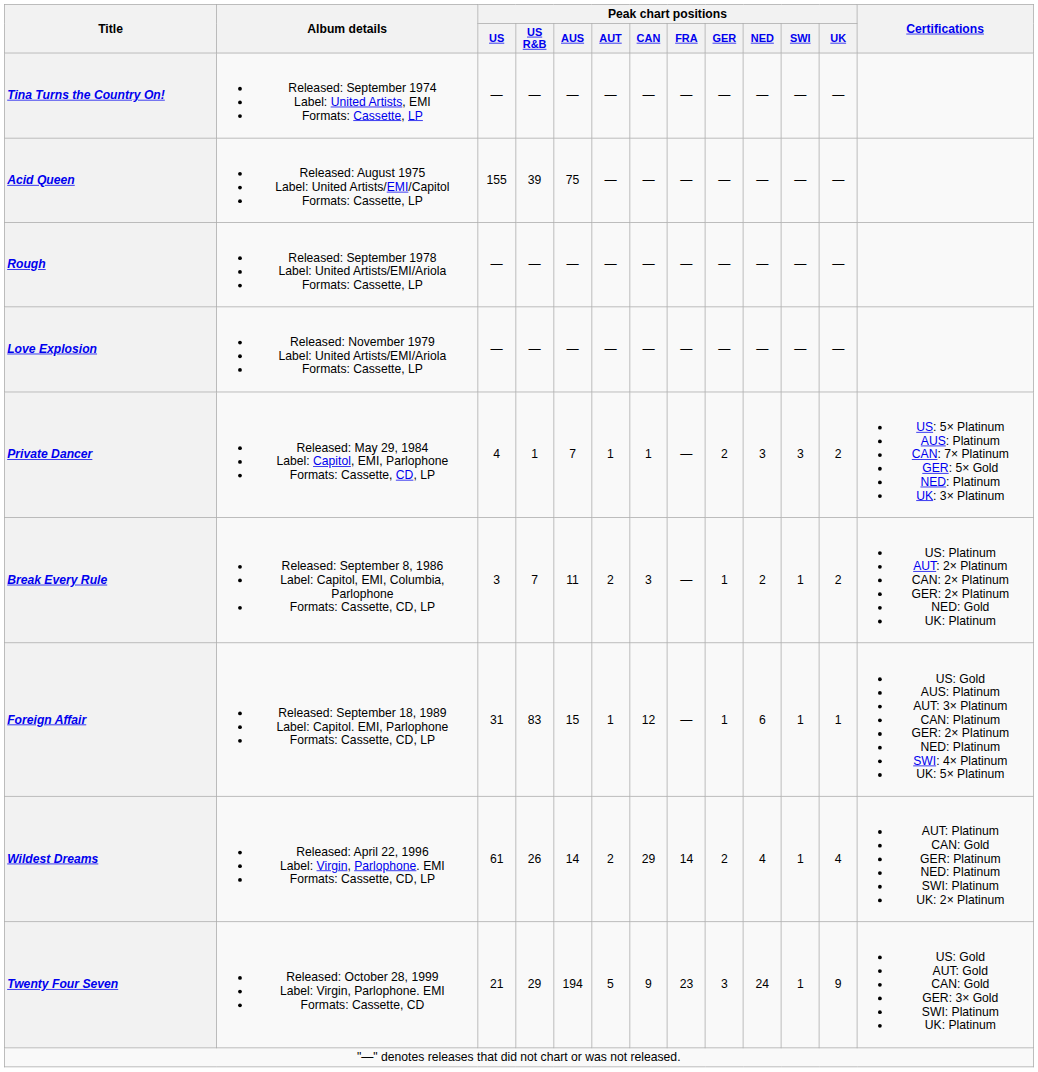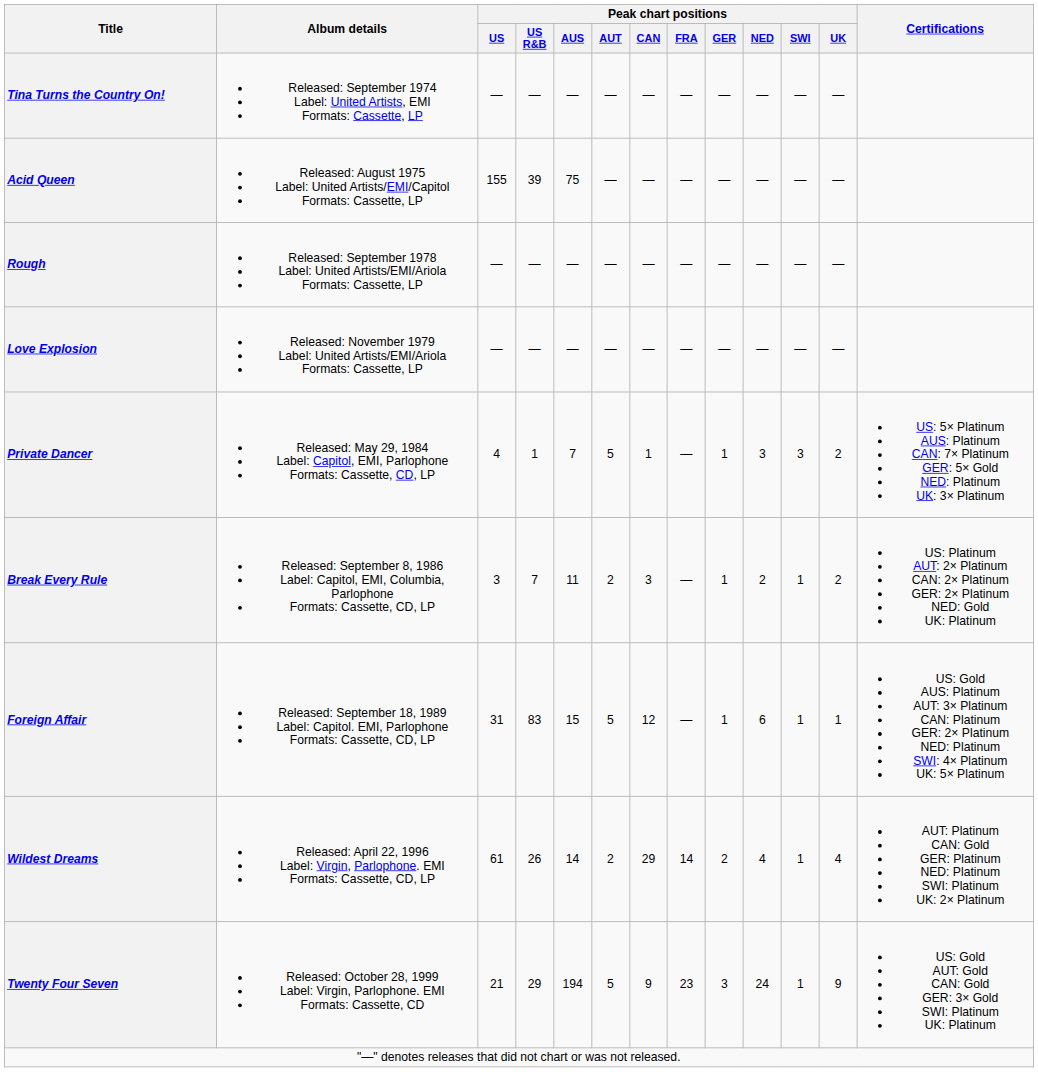 <table class="wikitable plainrowheaders" style="text-align:center;">
 <tr>
 <th scope="col" rowspan="2" style="width:17em;">Title</th>
 <th scope="col" rowspan="2" style="width:21em;">Album details</th>
 <th scope="col" colspan="10">Peak chart positions</th>
 <th scope="col" rowspan="2" style="width:14em;"><a href='#'>Certifications</a></th>
 </tr>
 <tr>
 <th scope="col" style="width:3em;font-size:90%;"><a href='#'>US</a><br></th>
 <th scope="col" style="width:3em;font-size:90%;"><a href='#'>US R&B</a><br></th>
 <th scope="col" style="width:3em;font-size:90%;"><a href='#'>AUS</a><br></th>
 <th scope="col" style="width:3em;font-size:90%;"><a href='#'>AUT</a><br></th>
 <th scope="col" style="width:3em;font-size:90%;"><a href='#'>CAN</a><br></th>
 <th scope="col" style="width:3em;font-size:90%;"><a href='#'>FRA</a><br></th>
 <th scope="col" style="width:3em;font-size:90%;"><a href='#'>GER</a><br></th>
 <th scope="col" style="width:3em;font-size:90%;"><a href='#'>NED</a><br></th>
 <th scope="col" style="width:3em;font-size:90%;"><a href='#'>SWI</a><br></th>
 <th scope="col" style="width:3em;font-size:90%;"><a href='#'>UK</a><br></th>
 </tr>
 <tr>
 <th scope="row" style="text-align:left;"><em><a href='#'>Tina Turns the Country On!</a></em></th>
 <td><br><ul><li>Released: September 1974</li><li>Label: <a href='#'>United Artists</a>, EMI</li><li>Formats: <a href='#'>Cassette</a>, <a href='#'>LP</a></li></ul></td>
 <td>—</td>
 <td>—</td>
 <td>—</td>
 <td>—</td>
 <td>—</td>
 <td>—</td>
 <td>—</td>
 <td>—</td>
 <td>—</td>
 <td>—</td>
 <td></td>
 </tr>
 <tr>
 <th scope="row" style="text-align:left;"><em><a href='#'>Acid Queen</a></em></th>
 <td><br><ul><li>Released: August 1975</li><li>Label: United Artists/<a href='#'>EMI</a>/Capitol</li><li>Formats: Cassette, LP</li></ul></td>
 <td>155</td>
 <td>39</td>
 <td>75</td>
 <td>—</td>
 <td>—</td>
 <td>—</td>
 <td>—</td>
 <td>—</td>
 <td>—</td>
 <td>—</td>
 <td></td>
 </tr>
 <tr>
 <th scope="row" style="text-align:left;"><em><a href='#'>Rough</a></em></th>
 <td><br><ul><li>Released: September 1978</li><li>Label: United Artists/EMI/Ariola</li><li>Formats: Cassette, LP</li></ul></td>
 <td>—</td>
 <td>—</td>
 <td>—</td>
 <td>—</td>
 <td>—</td>
 <td>—</td>
 <td>—</td>
 <td>—</td>
 <td>—</td>
 <td>—</td>
 <td></td>
 </tr>
 <tr>
 <th scope="row" style="text-align:left;"><em><a href='#'>Love Explosion</a></em></th>
 <td><br><ul><li>Released: November 1979</li><li>Label: United Artists/EMI/Ariola</li><li>Formats: Cassette, LP</li></ul></td>
 <td>—</td>
 <td>—</td>
 <td>—</td>
 <td>—</td>
 <td>—</td>
 <td>—</td>
 <td>—</td>
 <td>—</td>
 <td>—</td>
 <td>—</td>
 <td></td>
 </tr>
 <tr>
 <th scope="row" style="text-align:left;"><em><a href='#'>Private Dancer</a></em></th>
 <td><br><ul><li>Released: May 29, 1984</li><li>Label: <a href='#'>Capitol</a>, EMI, Parlophone</li><li>Formats: Cassette, <a href='#'>CD</a>, LP</li></ul></td>
 <td>4</td>
 <td>1</td>
 <td>7</td>
-<td>1</td>
+<td>5</td>
 <td>1</td>
 <td>—</td>
-<td>2</td>
+<td>1</td>
 <td>3</td>
 <td>3</td>
 <td>2</td>
 <td><br><ul><li><a href='#'>US</a>: 5× Platinum</li><li><a href='#'>AUS</a>: Platinum</li><li><a href='#'>CAN</a>: 7× Platinum</li><li><a href='#'>GER</a>: 5× Gold</li><li><a href='#'>NED</a>: Platinum</li><li><a href='#'>UK</a>: 3× Platinum</li></ul></td>
 </tr>
 <tr>
 <th scope="row" style="text-align:left;"><em><a href='#'>Break Every Rule</a></em></th>
 <td><br><ul><li>Released: September 8, 1986</li><li>Label: Capitol, EMI, Columbia, Parlophone</li><li>Formats: Cassette, CD, LP</li></ul></td>
 <td>3</td>
 <td>7</td>
 <td>11</td>
 <td>2</td>
 <td>3</td>
 <td>—</td>
 <td>1</td>
 <td>2</td>
 <td>1</td>
 <td>2</td>
 <td><br><ul><li>US: Platinum</li><li><a href='#'>AUT</a>: 2× Platinum</li><li>CAN: 2× Platinum</li><li>GER: 2× Platinum</li><li>NED: Gold</li><li>UK: Platinum</li></ul></td>
 </tr>
 <tr>
 <th scope="row" style="text-align:left;"><em><a href='#'>Foreign Affair</a></em></th>
 <td><br><ul><li>Released: September 18, 1989</li><li>Label: Capitol. EMI, Parlophone</li><li>Formats: Cassette, CD, LP</li></ul></td>
 <td>31</td>
 <td>83</td>
 <td>15</td>
-<td>1</td>
+<td>5</td>
 <td>12</td>
 <td>—</td>
 <td>1</td>
 <td>6</td>
 <td>1</td>
 <td>1</td>
 <td><br><ul><li>US: Gold</li><li>AUS: Platinum</li><li>AUT: 3× Platinum</li><li>CAN: Platinum</li><li>GER: 2× Platinum</li><li>NED: Platinum</li><li><a href='#'>SWI</a>: 4× Platinum</li><li>UK: 5× Platinum</li></ul></td>
 </tr>
 <tr>
 <th scope="row" style="text-align:left;"><em><a href='#'>Wildest Dreams</a></em></th>
 <td><br><ul><li>Released: April 22, 1996</li><li>Label: <a href='#'>Virgin</a>, <a href='#'>Parlophone</a>. EMI</li><li>Formats: Cassette, CD, LP</li></ul></td>
 <td>61</td>
 <td>26</td>
 <td>14</td>
 <td>2</td>
 <td>29</td>
 <td>14</td>
 <td>2</td>
 <td>4</td>
 <td>1</td>
 <td>4</td>
 <td><br><ul><li>AUT: Platinum</li><li>CAN: Gold</li><li>GER: Platinum</li><li>NED: Platinum</li><li>SWI: Platinum</li><li>UK: 2× Platinum</li></ul></td>
 </tr>
 <tr>
 <th scope="row" style="text-align:left;"><em><a href='#'>Twenty Four Seven</a></em></th>
 <td><br><ul><li>Released: October 28, 1999</li><li>Label: Virgin, Parlophone. EMI</li><li>Formats: Cassette, CD</li></ul></td>
 <td>21</td>
 <td>29</td>
 <td>194</td>
 <td>5</td>
 <td>9</td>
 <td>23</td>
 <td>3</td>
 <td>24</td>
 <td>1</td>
 <td>9</td>
 <td><br><ul><li>US: Gold</li><li>AUT: Gold</li><li>CAN: Gold</li><li>GER: 3× Gold</li><li>SWI: Platinum</li><li>UK: Platinum</li></ul></td>
 </tr>
 <tr>
 <td colspan="15" style="text-align:center;">"—" denotes releases that did not chart or was not released.</td>
 </tr>
 </table>
